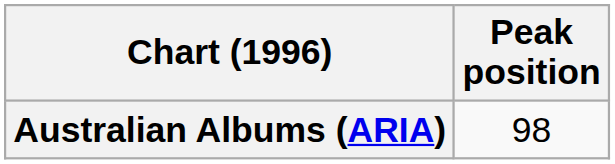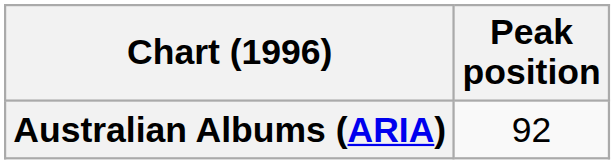 <table class="wikitable plainrowheaders" style="text-align:center">
 <tr>
 <th scope="col">Chart (1996)</th>
 <th scope="col">Peak<br>position</th>
 </tr>
 <tr>
 <th scope="row">Australian Albums (<a href='#'>ARIA</a>)</th>
-<td>98</td>
+<td>92</td>
 </tr>
 </table>
